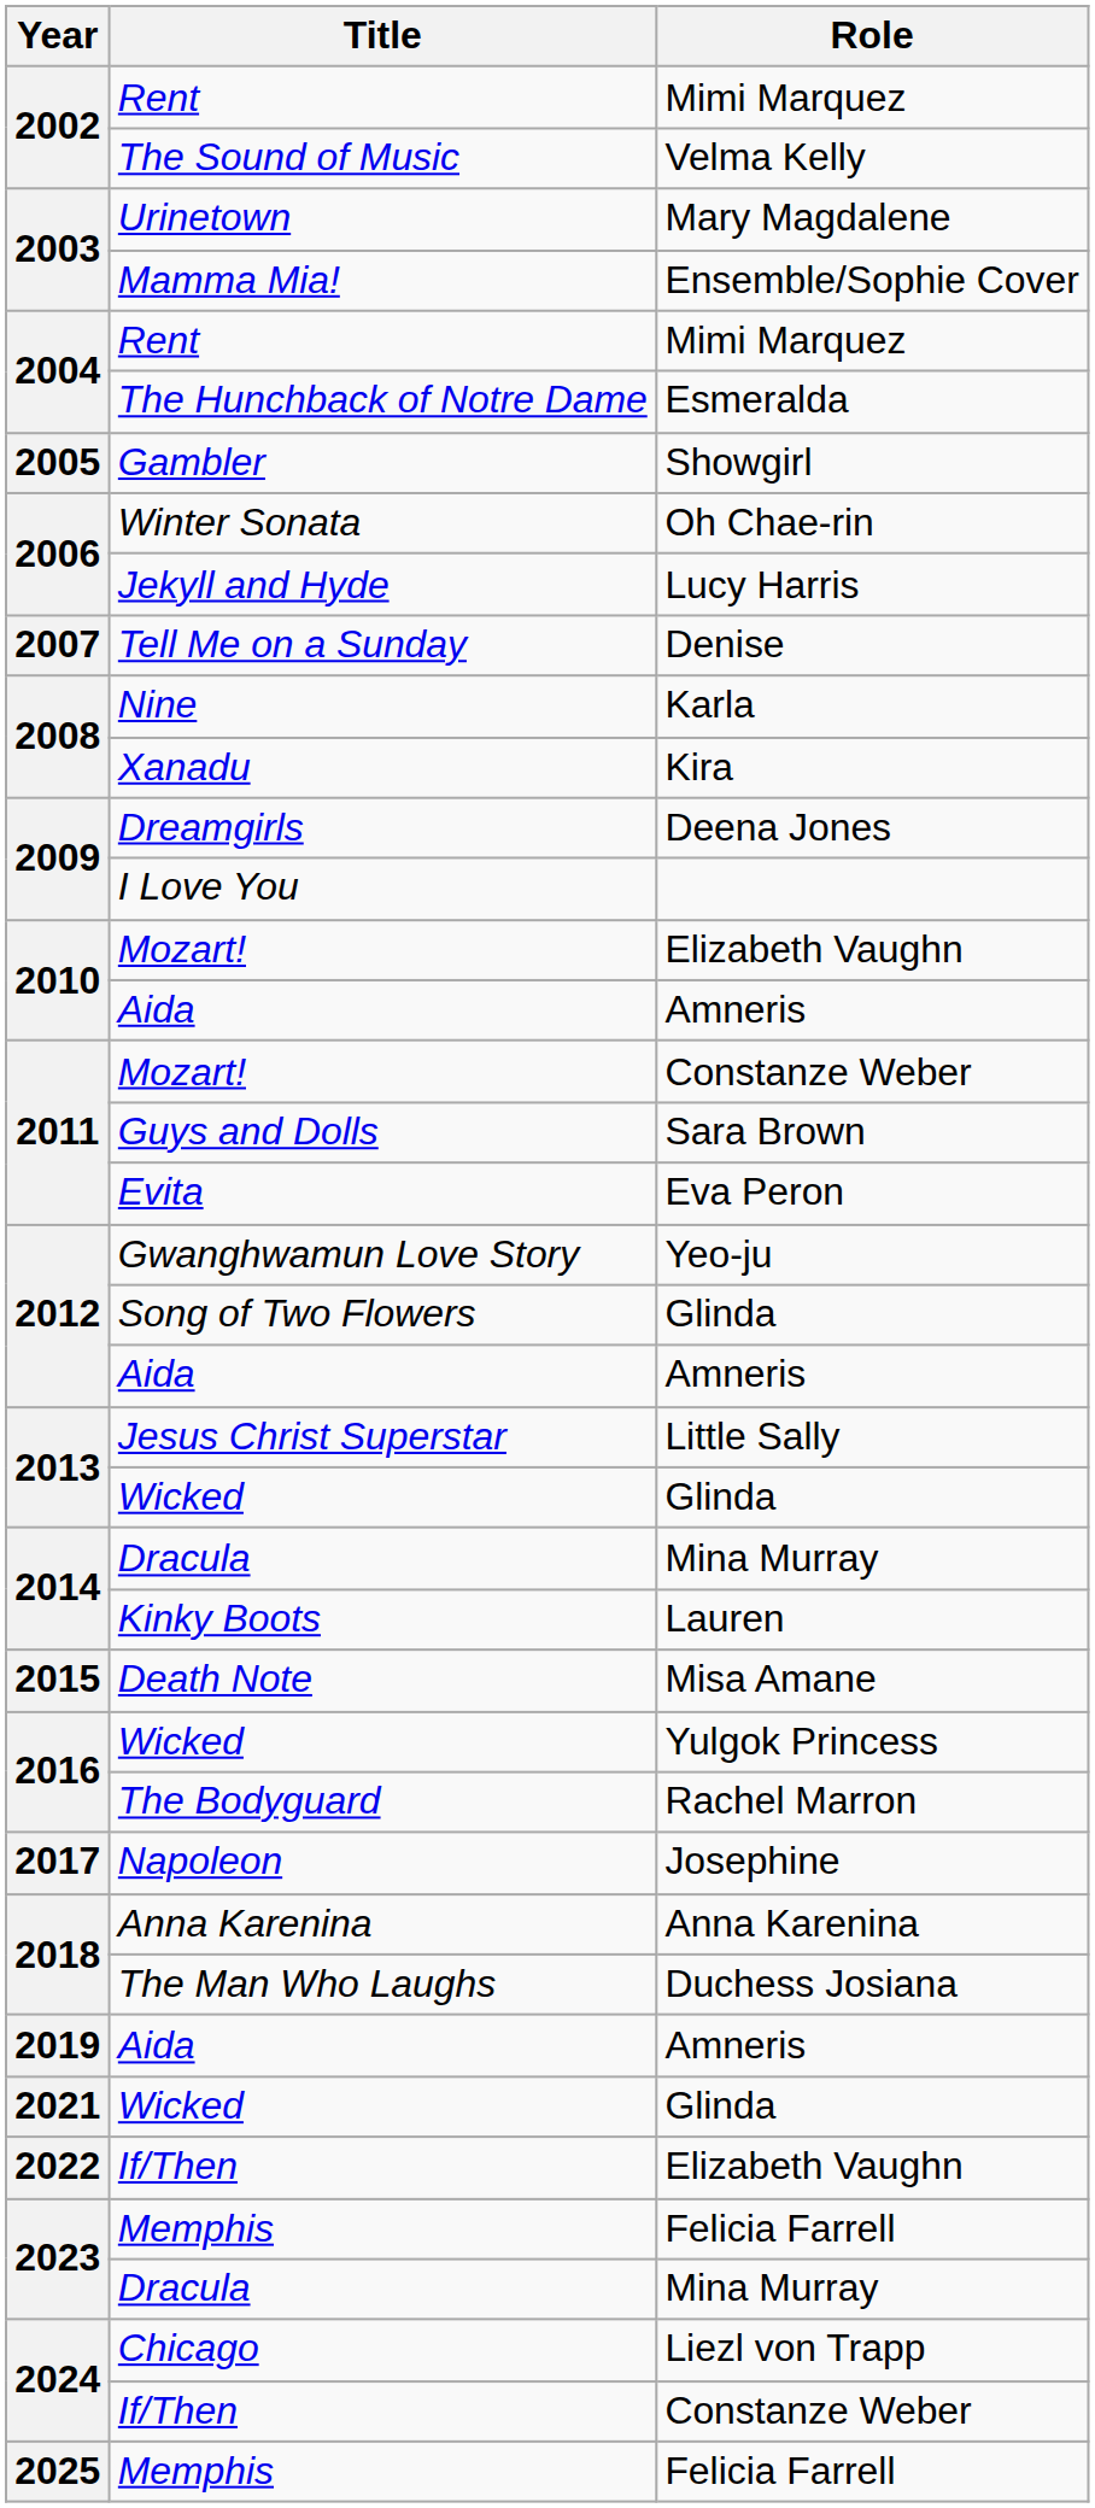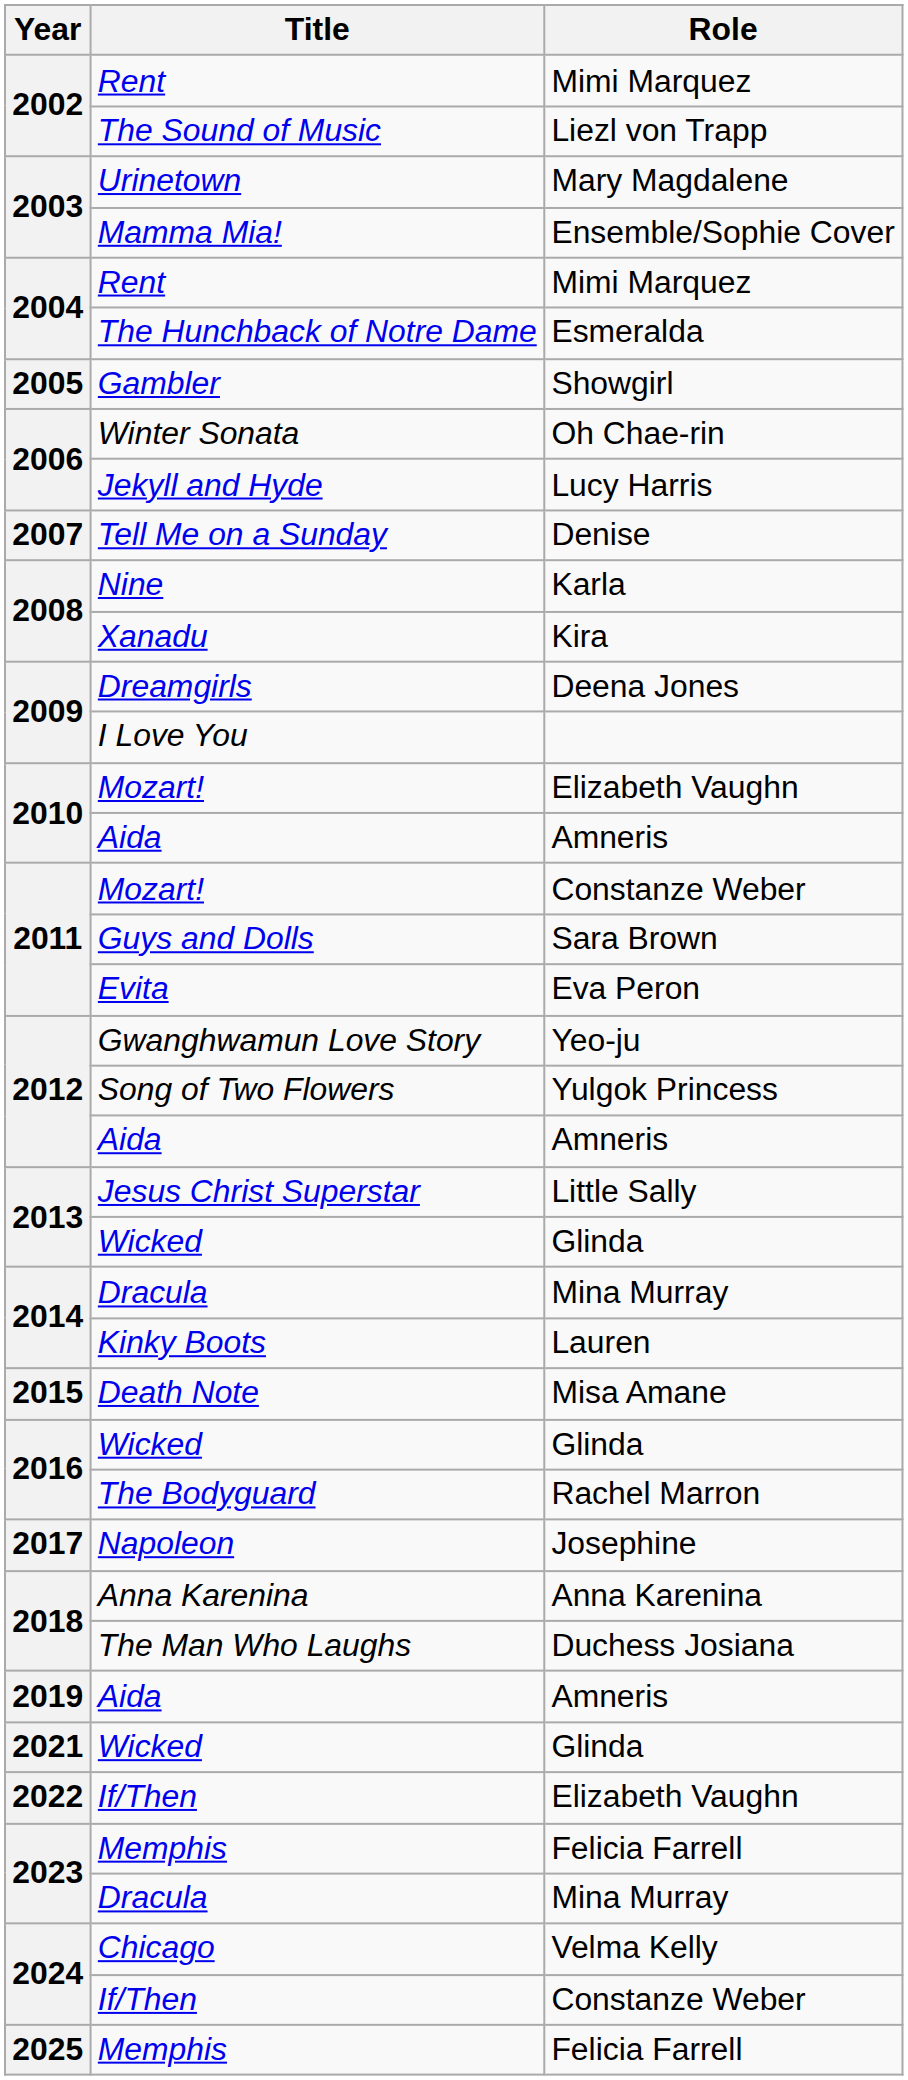 <table class="wikitable plainrowheaders sortable">
 <tr>
 <th scope="col">Year</th>
 <th scope="col">Title</th>
 <th scope="col">Role</th>
 </tr>
 <tr>
 <th rowspan="2">2002</th>
 <td><a href='#'><em>Rent</em></a></td>
 <td>Mimi Marquez</td>
 </tr>
 <tr>
 <td><em><a href='#'>The Sound of Music</a></em></td>
-<td>Velma Kelly</td>
+<td>Liezl von Trapp</td>
 </tr>
 <tr>
 <th rowspan="2"><strong>2003</strong></th>
 <td><em><a href='#'>Urinetown</a></em></td>
 <td>Mary Magdalene</td>
 </tr>
 <tr>
 <td><a href='#'><em>Mamma Mia!</em></a></td>
 <td>Ensemble/Sophie Cover</td>
 </tr>
 <tr>
 <th rowspan="2">2004</th>
 <td><a href='#'><em>Rent</em></a></td>
 <td>Mimi Marquez</td>
 </tr>
 <tr>
 <td><a href='#'><em>The Hunchback of Notre Dame</em></a></td>
 <td>Esmeralda</td>
 </tr>
 <tr>
 <th>2005</th>
 <td><a href='#'><em>Gambler</em></a></td>
 <td>Showgirl</td>
 </tr>
 <tr>
 <th rowspan="2">2006</th>
 <td><em>Winter Sonata</em></td>
 <td>Oh Chae-rin</td>
 </tr>
 <tr>
 <td><a href='#'><em>Jekyll and Hyde</em></a></td>
 <td>Lucy Harris</td>
 </tr>
 <tr>
 <th>2007</th>
 <td><em><a href='#'>Tell Me on a Sunday</a></em></td>
 <td>Denise</td>
 </tr>
 <tr>
 <th rowspan="2">2008</th>
 <td><a href='#'><em>Nine</em></a></td>
 <td>Karla</td>
 </tr>
 <tr>
 <td><a href='#'><em>Xanadu</em></a></td>
 <td>Kira</td>
 </tr>
 <tr>
 <th rowspan="2">2009</th>
 <td><em><a href='#'>Dreamgirls</a></em></td>
 <td>Deena Jones</td>
 </tr>
 <tr>
 <td><em>I Love You</em></td>
 <td></td>
 </tr>
 <tr>
 <th rowspan="2">2010</th>
 <td><em><a href='#'>Mozart!</a></em></td>
 <td>Elizabeth Vaughn</td>
 </tr>
 <tr>
 <td><a href='#'><em>Aida</em></a></td>
 <td>Amneris</td>
 </tr>
 <tr>
 <th rowspan="3">2011</th>
 <td><em><a href='#'>Mozart!</a></em></td>
 <td>Constanze Weber</td>
 </tr>
 <tr>
 <td><em><a href='#'>Guys and Dolls</a></em></td>
 <td>Sara Brown</td>
 </tr>
 <tr>
 <td><a href='#'><em>Evita</em></a></td>
 <td>Eva Peron</td>
 </tr>
 <tr>
 <th rowspan="3">2012</th>
 <td><em>Gwanghwamun Love Story</em></td>
 <td>Yeo-ju</td>
 </tr>
 <tr>
 <td><em>Song of Two Flowers</em></td>
-<td>Glinda</td>
+<td>Yulgok Princess</td>
 </tr>
 <tr>
 <td><a href='#'><em>Aida</em></a></td>
 <td>Amneris</td>
 </tr>
 <tr>
 <th rowspan="2">2013</th>
 <td><em><a href='#'>Jesus Christ Superstar</a></em></td>
 <td>Little Sally</td>
 </tr>
 <tr>
 <td><a href='#'><em>Wicked</em></a></td>
 <td>Glinda</td>
 </tr>
 <tr>
 <th rowspan="2">2014</th>
 <td><a href='#'><em>Dracula</em></a></td>
 <td>Mina Murray</td>
 </tr>
 <tr>
 <td><a href='#'><em>Kinky Boots</em></a></td>
 <td>Lauren</td>
 </tr>
 <tr>
 <th>2015</th>
 <td><a href='#'><em>Death Note</em></a></td>
 <td>Misa Amane</td>
 </tr>
 <tr>
 <th rowspan="2">2016</th>
 <td><a href='#'><em>Wicked</em></a></td>
-<td>Yulgok Princess</td>
+<td>Glinda</td>
 </tr>
 <tr>
 <td><a href='#'><em>The Bodyguard</em></a></td>
 <td>Rachel Marron</td>
 </tr>
 <tr>
 <th>2017</th>
 <td><a href='#'><em>Napoleon</em></a></td>
 <td>Josephine</td>
 </tr>
 <tr>
 <th rowspan="2">2018</th>
 <td><em>Anna Karenina</em></td>
 <td>Anna Karenina</td>
 </tr>
 <tr>
 <td><em>The Man Who Laughs</em></td>
 <td>Duchess Josiana</td>
 </tr>
 <tr>
 <th>2019</th>
 <td><a href='#'><em>Aida</em></a></td>
 <td>Amneris</td>
 </tr>
 <tr>
 <th>2021</th>
 <td><a href='#'><em>Wicked</em></a></td>
 <td>Glinda</td>
 </tr>
 <tr>
 <th>2022</th>
 <td><em><a href='#'>If/Then</a></em></td>
 <td>Elizabeth Vaughn</td>
 </tr>
 <tr>
 <th rowspan="2">2023</th>
 <td><a href='#'><em>Memphis</em></a></td>
 <td>Felicia Farrell</td>
 </tr>
 <tr>
 <td><a href='#'><em>Dracula</em></a></td>
 <td>Mina Murray</td>
 </tr>
 <tr>
 <th rowspan="2">2024</th>
 <td><a href='#'><em>Chicago</em></a></td>
-<td>Liezl von Trapp</td>
+<td>Velma Kelly</td>
 </tr>
 <tr>
 <td><em><a href='#'>If/Then</a></em></td>
 <td>Constanze Weber</td>
 </tr>
 <tr>
 <th>2025</th>
 <td><a href='#'><em>Memphis</em></a></td>
 <td>Felicia Farrell</td>
 </tr>
 </table>
